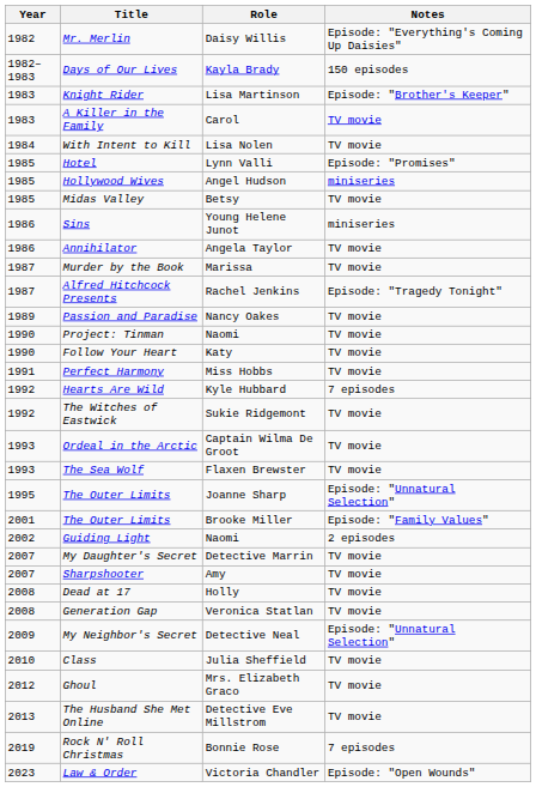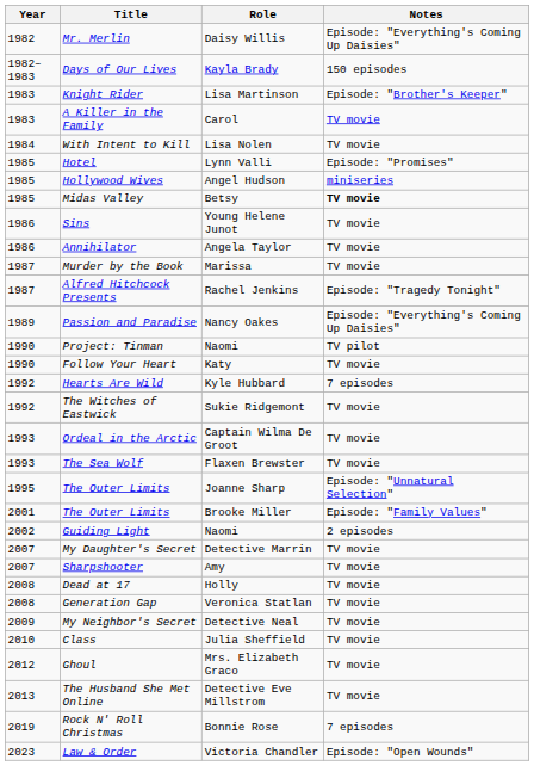 <table class="wikitable sortable">
 <tr>
 <th>Year</th>
 <th>Title</th>
 <th>Role</th>
 <th class="unsortable">Notes</th>
 </tr>
 <tr>
 <td>1982</td>
 <td><em><a href='#'>Mr. Merlin</a></em></td>
 <td>Daisy Willis</td>
 <td>Episode: "Everything's Coming Up Daisies"</td>
 </tr>
 <tr>
 <td>1982–1983</td>
 <td><em><a href='#'>Days of Our Lives</a></em></td>
 <td><a href='#'>Kayla Brady</a></td>
 <td>150 episodes</td>
 </tr>
 <tr>
 <td>1983</td>
 <td><em><a href='#'>Knight Rider</a></em></td>
 <td>Lisa Martinson</td>
 <td>Episode: "<a href='#'>Brother's Keeper</a>"</td>
 </tr>
 <tr>
 <td>1983</td>
 <td data-sort-value="Killer in the Family, A"><em><a href='#'>A Killer in the Family</a></em></td>
 <td>Carol</td>
 <td><a href='#'>TV movie</a></td>
 </tr>
 <tr>
 <td>1984</td>
 <td><em>With Intent to Kill</em></td>
 <td>Lisa Nolen</td>
 <td>TV movie</td>
 </tr>
 <tr>
 <td>1985</td>
 <td><em><a href='#'>Hotel</a></em></td>
 <td>Lynn Valli</td>
 <td>Episode: "Promises"</td>
 </tr>
 <tr>
 <td>1985</td>
 <td><em><a href='#'>Hollywood Wives</a></em></td>
 <td>Angel Hudson</td>
 <td><a href='#'>miniseries</a></td>
 </tr>
 <tr>
 <td>1985</td>
 <td><em>Midas Valley</em></td>
 <td>Betsy</td>
-<td>TV movie</td>
+<td><strong>TV movie</strong></td>
 </tr>
 <tr>
 <td>1986</td>
 <td><em><a href='#'>Sins</a></em></td>
 <td>Young Helene Junot</td>
-<td>miniseries</td>
+<td>TV movie</td>
 </tr>
 <tr>
 <td>1986</td>
 <td><em><a href='#'>Annihilator</a></em></td>
 <td>Angela Taylor</td>
 <td>TV movie</td>
 </tr>
 <tr>
 <td>1987</td>
 <td><em>Murder by the Book</em></td>
 <td>Marissa</td>
 <td>TV movie</td>
 </tr>
 <tr>
 <td>1987</td>
 <td><em><a href='#'>Alfred Hitchcock Presents</a></em></td>
 <td>Rachel Jenkins</td>
 <td>Episode: "Tragedy Tonight"</td>
 </tr>
 <tr>
 <td>1989</td>
 <td><em><a href='#'>Passion and Paradise</a></em></td>
 <td>Nancy Oakes</td>
-<td>TV movie</td>
+<td>Episode: "Everything's Coming Up Daisies"</td>
 </tr>
 <tr>
 <td>1990</td>
 <td><em>Project: Tinman</em></td>
 <td>Naomi</td>
-<td>TV movie</td>
+<td>TV pilot</td>
 </tr>
 <tr>
 <td>1990</td>
 <td><em>Follow Your Heart</em></td>
 <td>Katy</td>
-<td>TV movie</td>
-</tr>
-<tr>
-<td>1991</td>
-<td><em><a href='#'>Perfect Harmony</a></em></td>
-<td>Miss Hobbs</td>
 <td>TV movie</td>
 </tr>
 <tr>
 <td>1992</td>
 <td><em><a href='#'>Hearts Are Wild</a></em></td>
 <td>Kyle Hubbard</td>
 <td>7 episodes</td>
 </tr>
 <tr>
 <td>1992</td>
 <td data-sort-value="Witches of Eastwick, The"><em>The Witches of Eastwick</em></td>
 <td>Sukie Ridgemont</td>
 <td>TV movie</td>
 </tr>
 <tr>
 <td>1993</td>
 <td><em><a href='#'>Ordeal in the Arctic</a></em></td>
 <td>Captain Wilma De Groot</td>
 <td>TV movie</td>
 </tr>
 <tr>
 <td>1993</td>
 <td data-sort-value="Sea Wolf, The"><em><a href='#'>The Sea Wolf</a></em></td>
 <td>Flaxen Brewster</td>
 <td>TV movie</td>
 </tr>
 <tr>
 <td>1995</td>
 <td data-sort-value="Outer Limits, The"><em><a href='#'>The Outer Limits</a></em></td>
 <td>Joanne Sharp</td>
 <td>Episode: "<a href='#'>Unnatural Selection</a>"</td>
 </tr>
 <tr>
 <td>2001</td>
 <td data-sort-value="Outer Limits, The"><em><a href='#'>The Outer Limits</a></em></td>
 <td>Brooke Miller</td>
 <td>Episode: "<a href='#'>Family Values</a>"</td>
 </tr>
 <tr>
 <td>2002</td>
 <td><em><a href='#'>Guiding Light</a></em></td>
 <td>Naomi</td>
 <td>2 episodes</td>
 </tr>
 <tr>
 <td>2007</td>
 <td><em>My Daughter's Secret</em></td>
 <td>Detective Marrin</td>
 <td>TV movie</td>
 </tr>
 <tr>
 <td>2007</td>
 <td><em><a href='#'>Sharpshooter</a></em></td>
 <td>Amy</td>
 <td>TV movie</td>
 </tr>
 <tr>
 <td>2008</td>
 <td><em>Dead at 17</em></td>
 <td>Holly</td>
 <td>TV movie</td>
 </tr>
 <tr>
 <td>2008</td>
 <td><em>Generation Gap</em></td>
 <td>Veronica Statlan</td>
 <td>TV movie</td>
 </tr>
 <tr>
 <td>2009</td>
 <td><em>My Neighbor's Secret</em></td>
 <td>Detective Neal</td>
-<td>Episode: "<a href='#'>Unnatural Selection</a>"</td>
+<td>TV movie</td>
 </tr>
 <tr>
 <td>2010</td>
 <td><em>Class</em></td>
 <td>Julia Sheffield</td>
 <td>TV movie</td>
 </tr>
 <tr>
 <td>2012</td>
 <td><em>Ghoul</em></td>
 <td>Mrs. Elizabeth Graco</td>
 <td>TV movie</td>
 </tr>
 <tr>
 <td>2013</td>
 <td data-sort-value="Husband She Met Online, The"><em>The Husband She Met Online</em></td>
 <td>Detective Eve Millstrom</td>
 <td>TV movie</td>
 </tr>
 <tr>
 <td>2019</td>
 <td><em>Rock N' Roll Christmas</em></td>
 <td>Bonnie Rose</td>
 <td>7 episodes</td>
 </tr>
 <tr>
 <td>2023</td>
 <td><em><a href='#'>Law & Order</a></em></td>
 <td>Victoria Chandler</td>
 <td>Episode: "Open Wounds"</td>
 </tr>
 </table>
